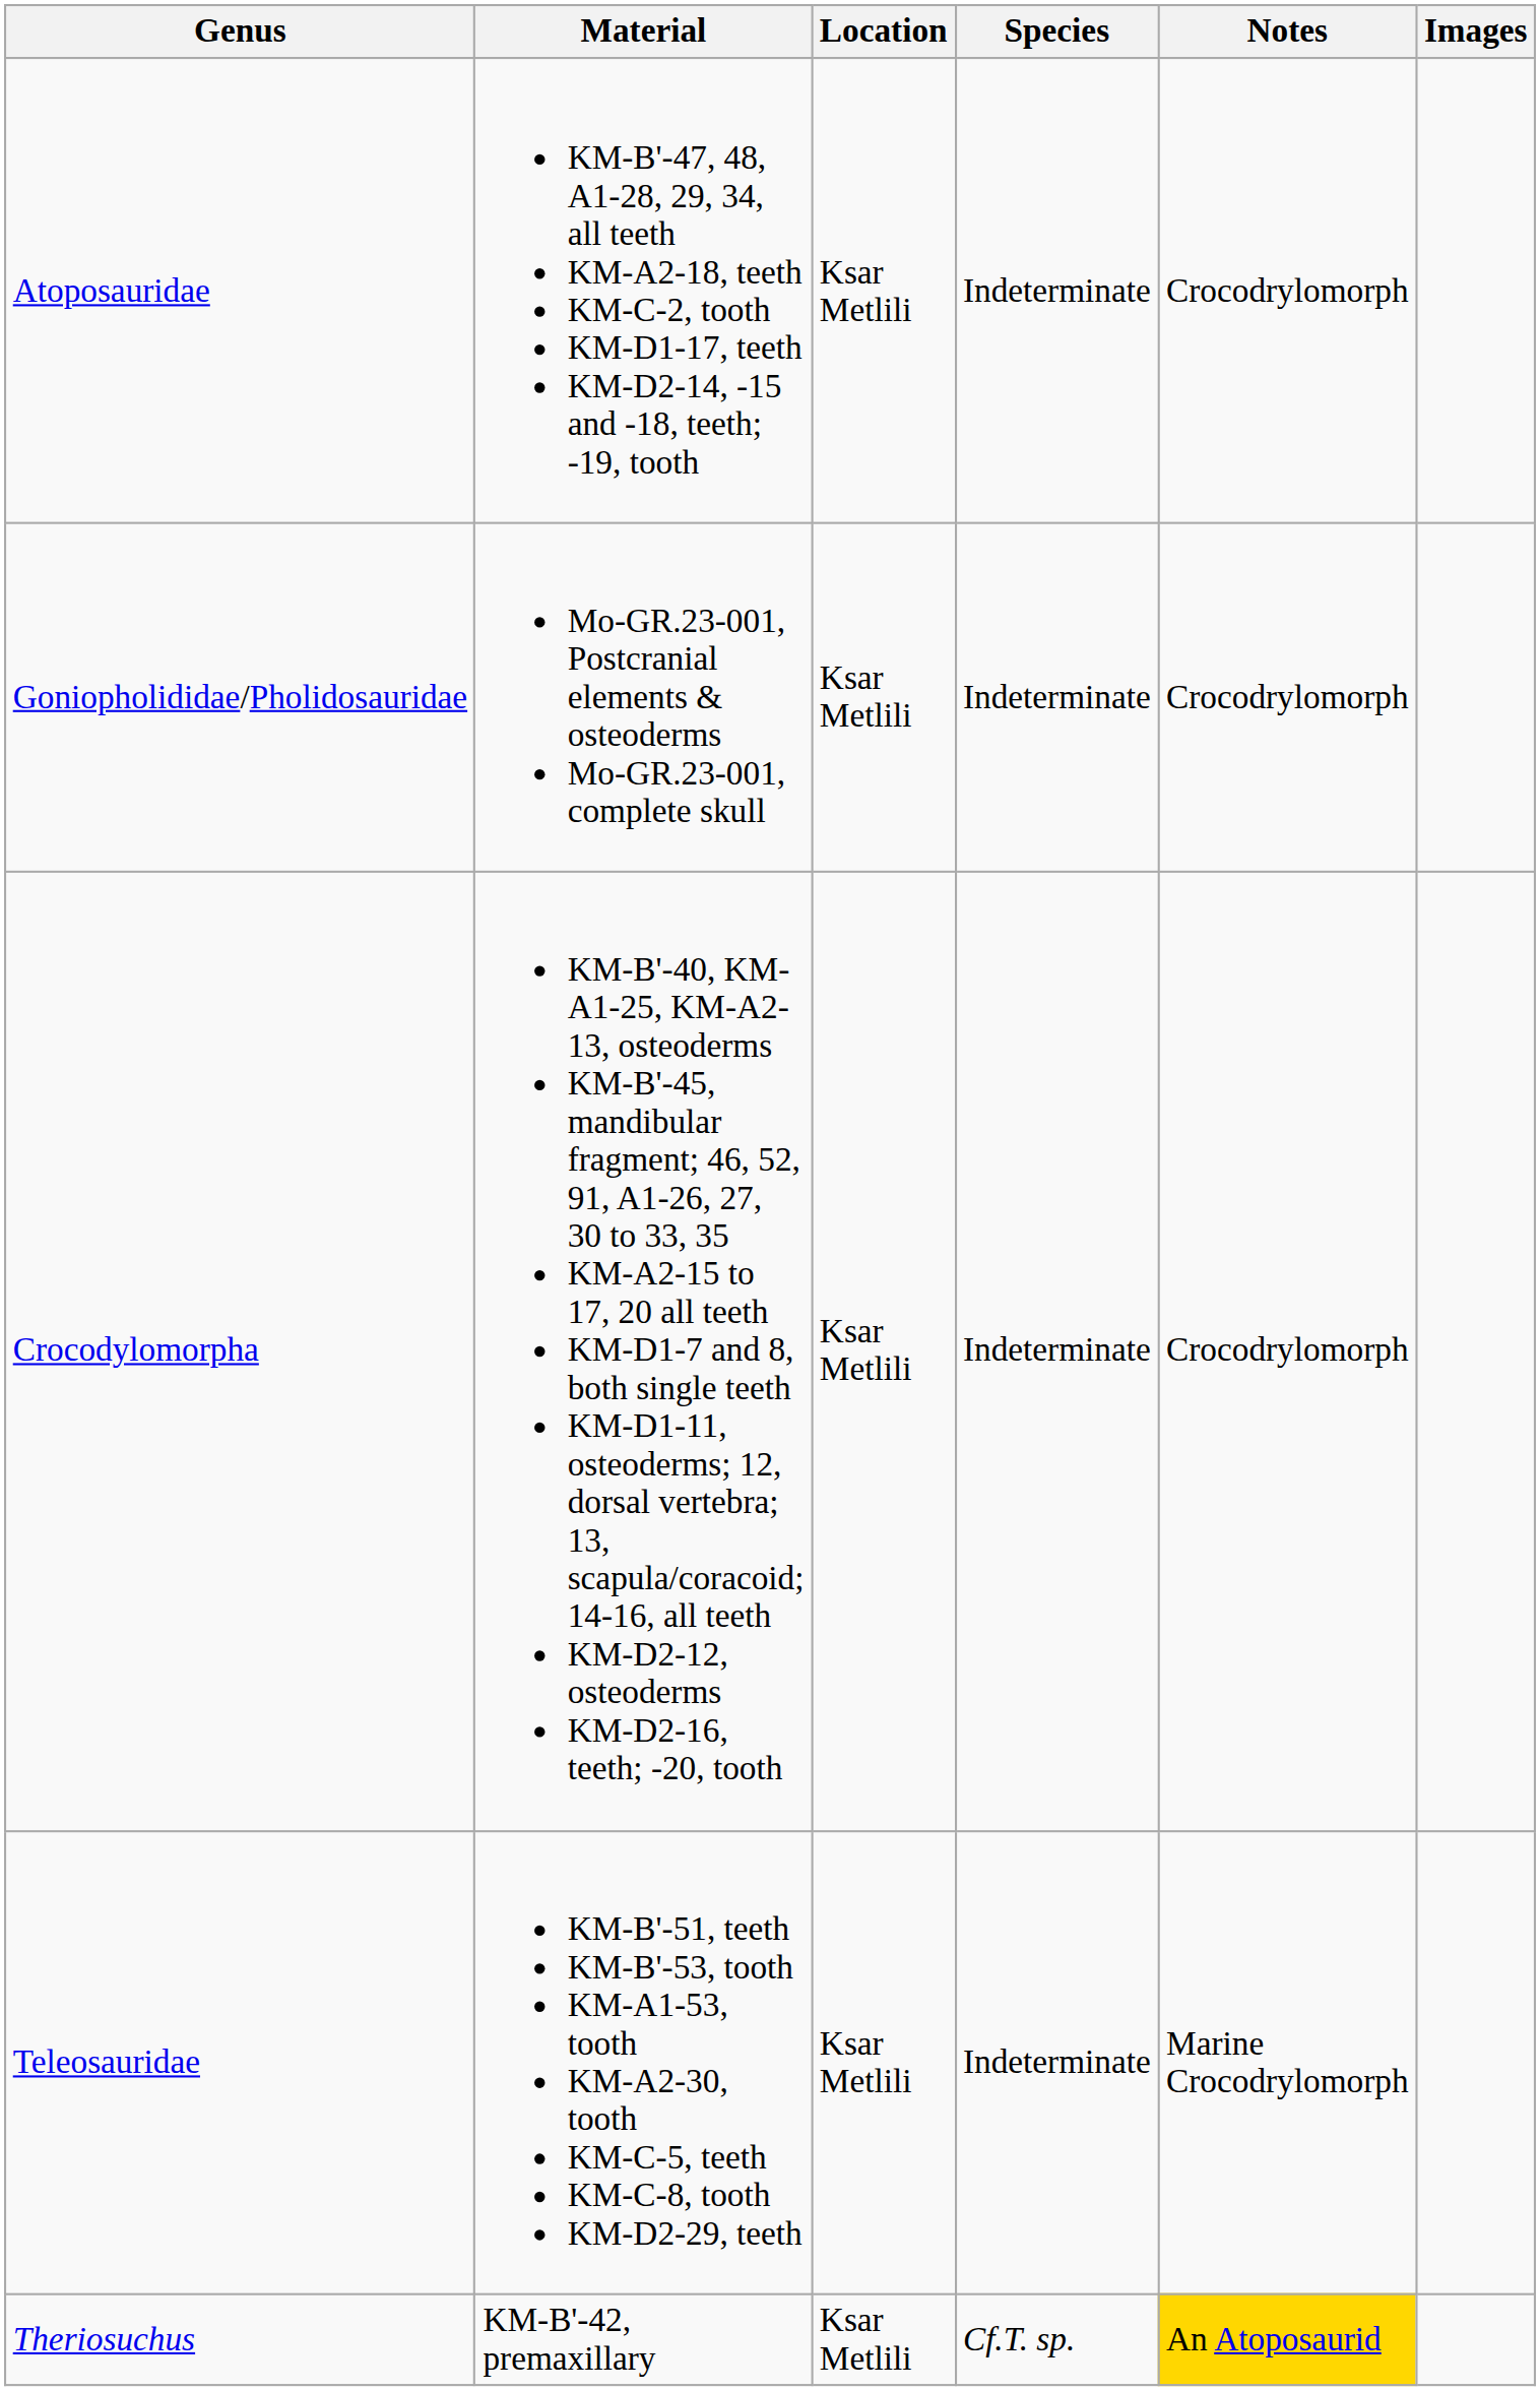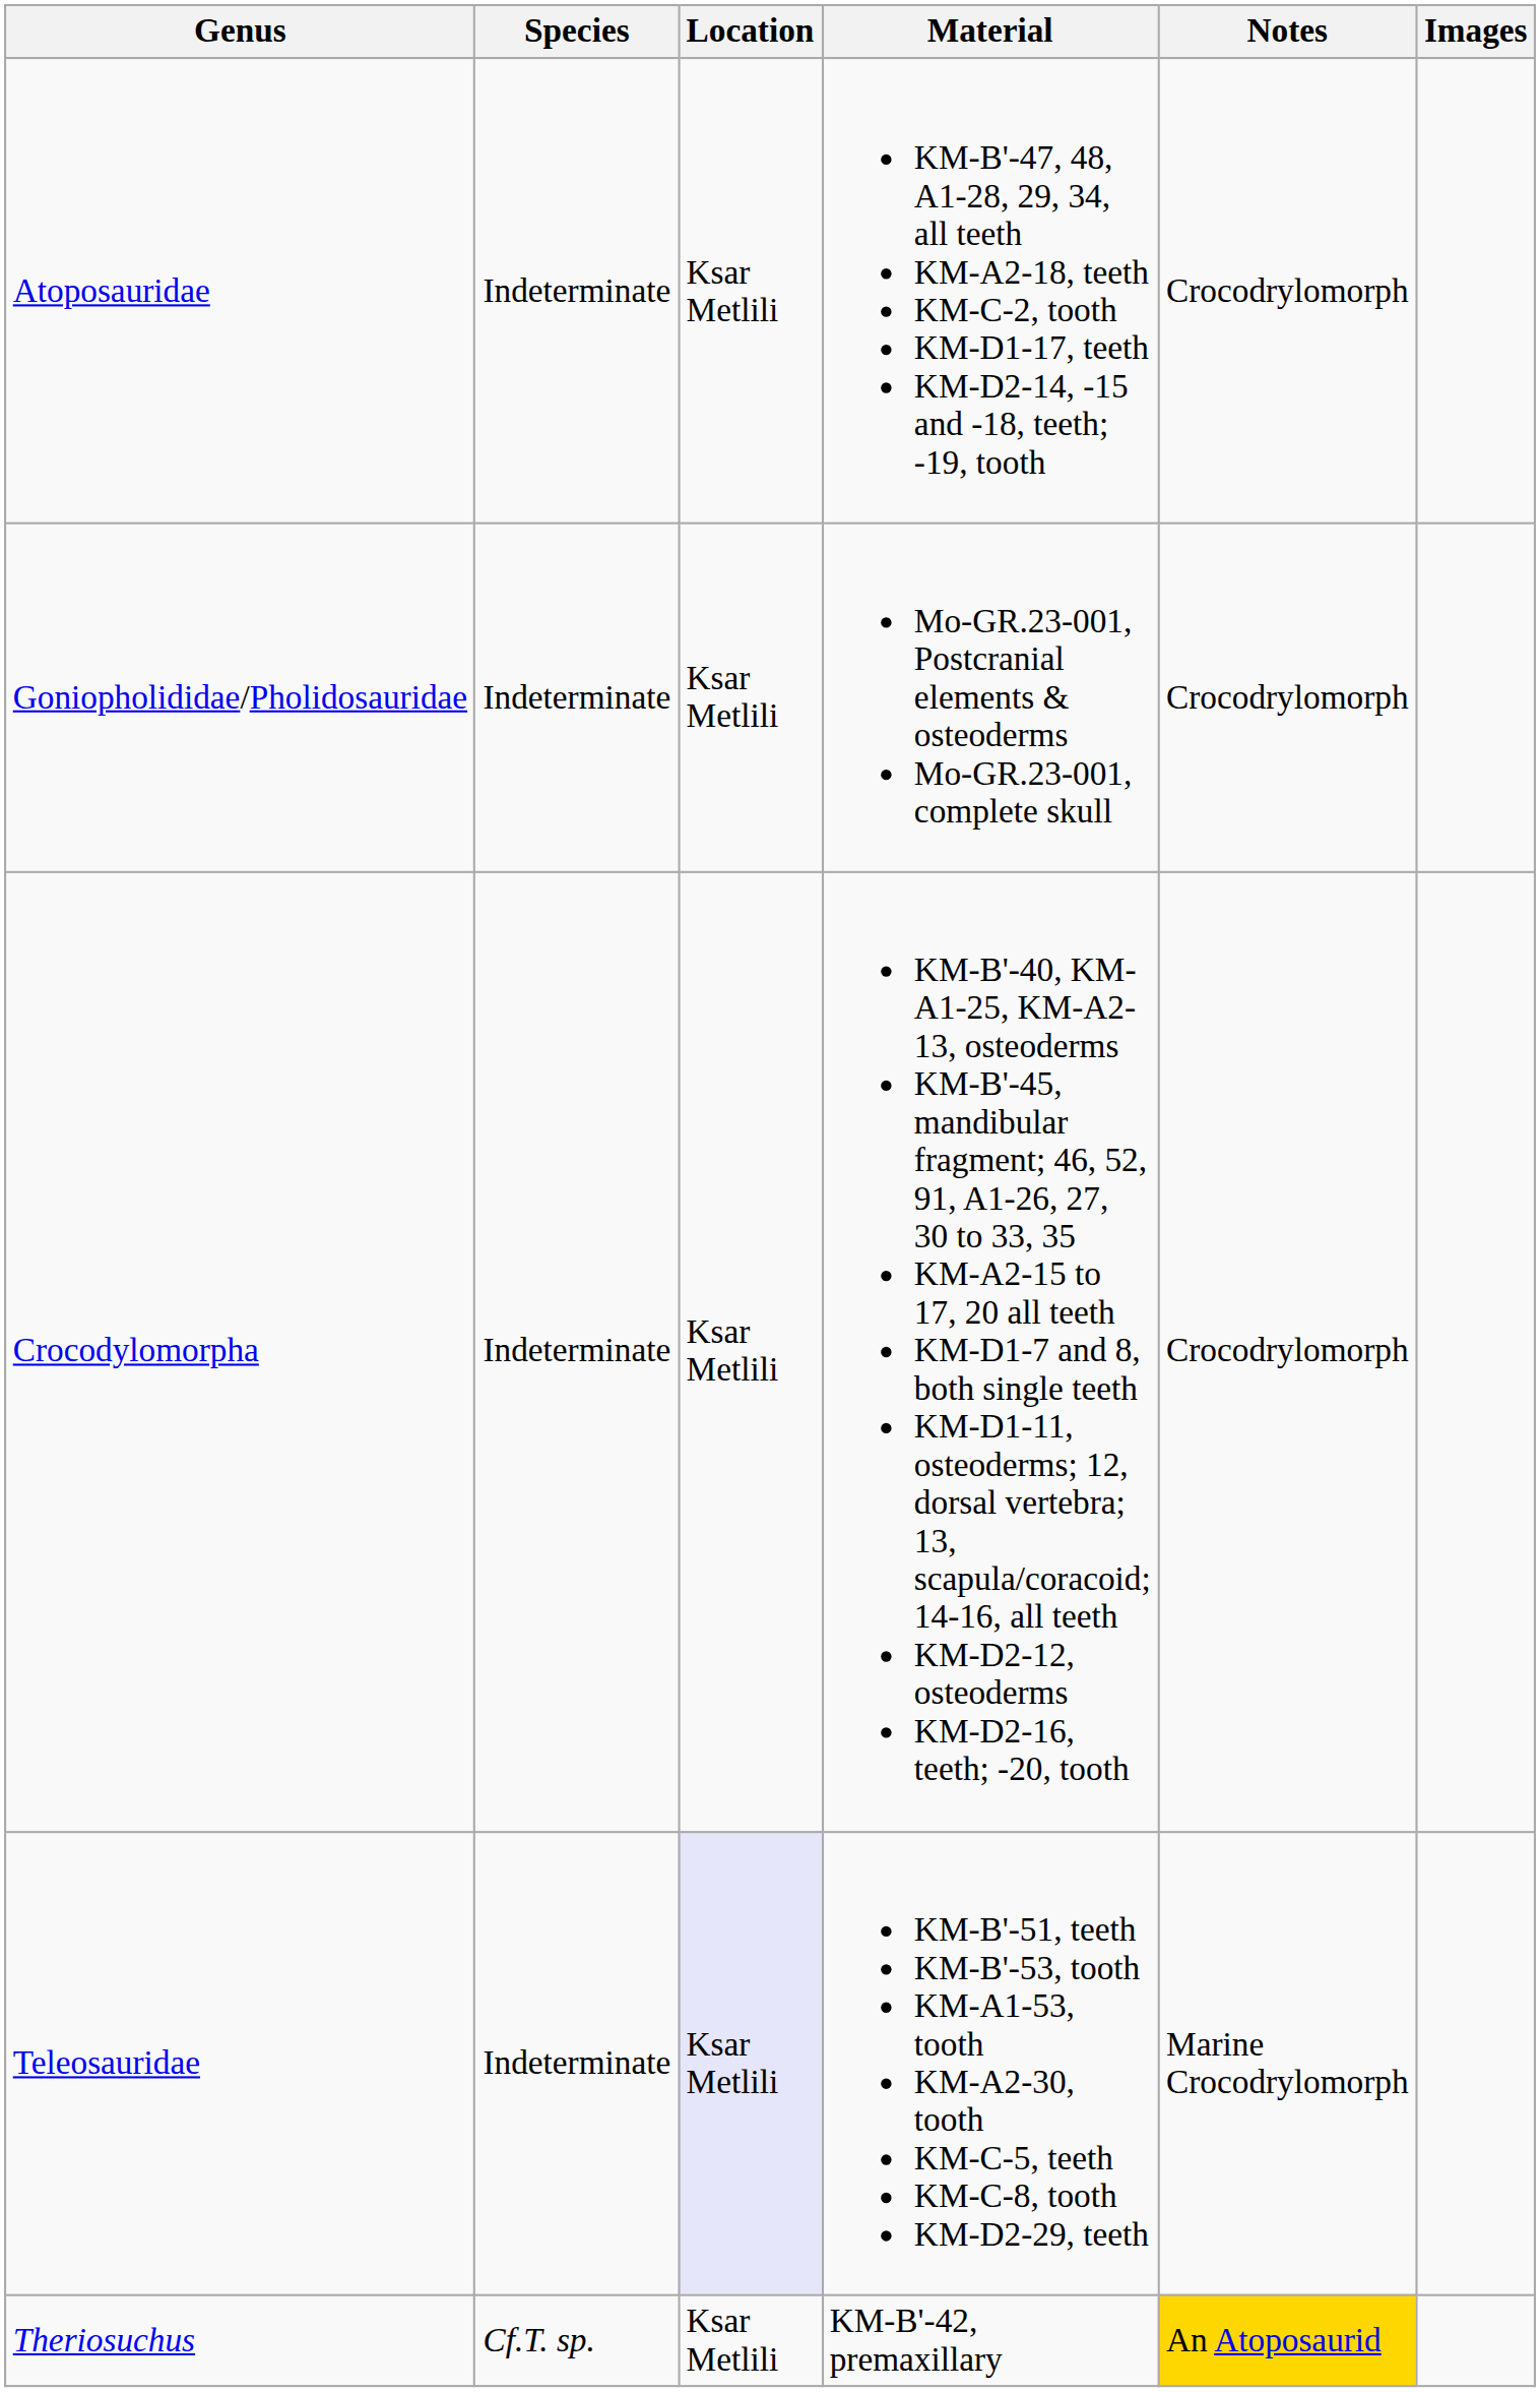 <table class="wikitable" align="center">
 <tr>
 <th>Genus</th>
+<th>Species</th>
+<th>Location</th>
 <th>Material</th>
-<th>Location</th>
-<th>Species</th>
 <th>Notes</th>
 <th>Images</th>
 </tr>
 <tr>
 <td><a href='#'>Atoposauridae</a></td>
+<td>Indeterminate</td>
+<td>Ksar Metlili</td>
 <td><br><ul><li>KM-B'-47, 48, A1-28, 29, 34, all teeth</li><li>KM-A2-18, teeth</li><li>KM-C-2, tooth</li><li>KM-D1-17, teeth</li><li>KM-D2-14, -15 and -18, teeth; -19, tooth</li></ul></td>
-<td>Ksar Metlili</td>
-<td>Indeterminate</td>
 <td>Crocodrylomorph</td>
 <td></td>
 </tr>
 <tr>
 <td><a href='#'>Goniopholididae</a>/<a href='#'>Pholidosauridae</a></td>
+<td>Indeterminate</td>
+<td>Ksar Metlili</td>
 <td><br><ul><li>Mo-GR.23-001, Postcranial elements & osteoderms</li><li>Mo-GR.23-001, complete skull</li></ul></td>
-<td>Ksar Metlili</td>
-<td>Indeterminate</td>
 <td>Crocodrylomorph</td>
 <td></td>
 </tr>
 <tr>
 <td><a href='#'>Crocodylomorpha</a></td>
+<td>Indeterminate</td>
+<td>Ksar Metlili</td>
 <td><br><ul><li>KM-B'-40, KM-A1-25, KM-A2-13, osteoderms</li><li>KM-B'-45, mandibular fragment; 46, 52, 91, A1-26, 27, 30 to 33, 35</li><li>KM-A2-15 to 17, 20 all teeth</li><li>KM-D1-7 and 8, both single teeth</li><li>KM-D1-11, osteoderms; 12, dorsal vertebra; 13, scapula/coracoid; 14-16, all teeth</li><li>KM-D2-12, osteoderms</li><li>KM-D2-16, teeth; -20, tooth</li></ul></td>
-<td>Ksar Metlili</td>
-<td>Indeterminate</td>
 <td>Crocodrylomorph</td>
 <td></td>
 </tr>
 <tr>
 <td><a href='#'>Teleosauridae</a></td>
+<td>Indeterminate</td>
+<td style="background: lavender;">Ksar Metlili</td>
 <td><br><ul><li>KM-B'-51, teeth</li><li>KM-B'-53, tooth</li><li>KM-A1-53, tooth</li><li>KM-A2-30, tooth</li><li>KM-C-5, teeth</li><li>KM-C-8, tooth</li><li>KM-D2-29, teeth</li></ul></td>
-<td>Ksar Metlili</td>
-<td>Indeterminate</td>
 <td>Marine Crocodrylomorph</td>
 <td></td>
 </tr>
 <tr>
 <td><em><a href='#'>Theriosuchus</a></em></td>
+<td><em>Cf.T. sp.</em></td>
+<td>Ksar Metlili</td>
 <td>KM-B'-42, premaxillary</td>
-<td>Ksar Metlili</td>
-<td><em>Cf.T. sp.</em></td>
 <td style="background: gold;">An <a href='#'>Atoposaurid</a></td>
 <td></td>
 </tr>
 </table>
